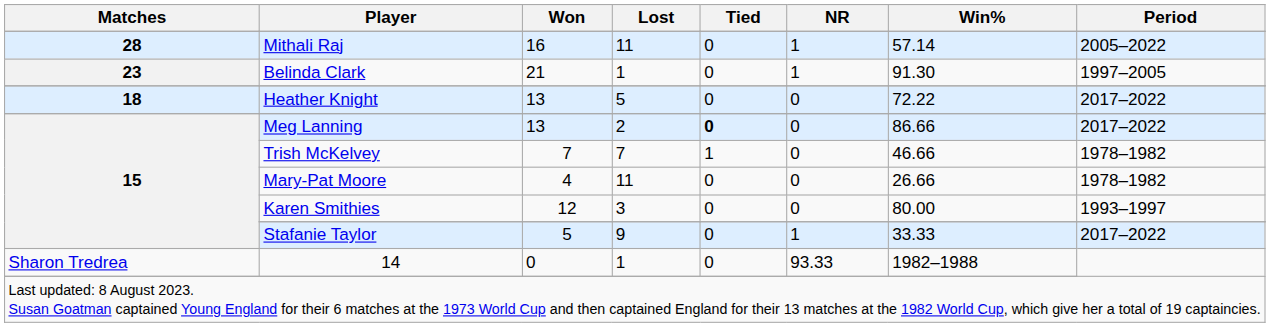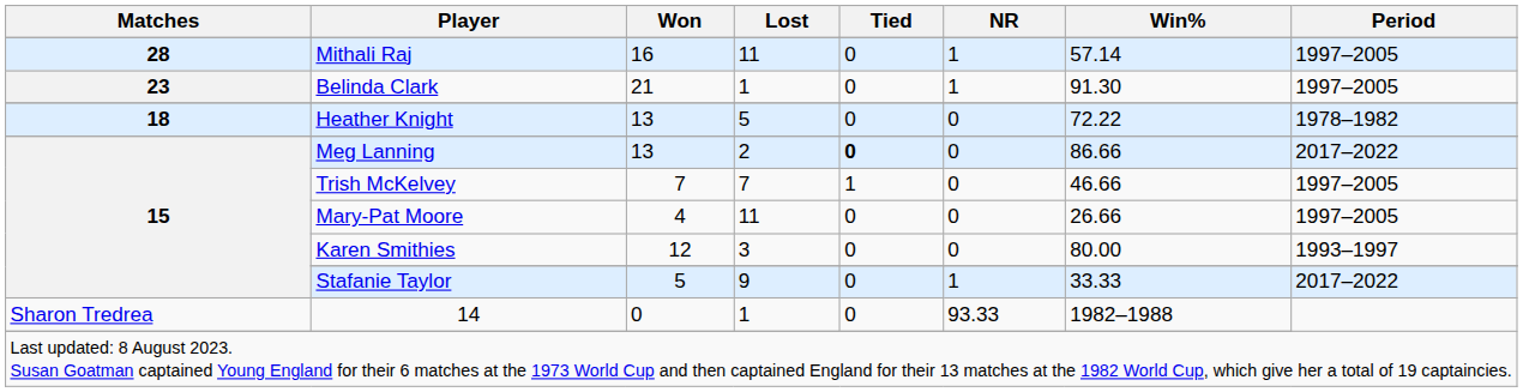 <table class="wikitable sortable defaultcenter col1left col2left">
 <tr>
 <th>Matches</th>
 <th>Player</th>
 <th>Won</th>
 <th>Lost</th>
 <th>Tied</th>
 <th>NR</th>
 <th>Win%</th>
 <th>Period</th>
 </tr>
 <tr>
 </tr>
 <tr style="background-color:#def;">
 <th style="background-color:#def;">28</th>
 <td> <a href='#'>Mithali Raj</a></td>
 <td>16</td>
 <td>11</td>
 <td>0</td>
 <td>1</td>
 <td>57.14</td>
-<td>2005–2022</td>
+<td>1997–2005</td>
 </tr>
 <tr>
 <th>23</th>
 <td> <a href='#'>Belinda Clark</a></td>
 <td>21</td>
 <td>1</td>
 <td>0</td>
 <td>1</td>
 <td>91.30</td>
 <td>1997–2005</td>
 </tr>
 <tr>
 </tr>
 <tr style="background-color:#def;">
 <th style="background-color:#def;">18</th>
 <td> <a href='#'>Heather Knight</a></td>
 <td>13</td>
 <td>5</td>
 <td>0</td>
 <td>0</td>
 <td>72.22</td>
-<td>2017–2022</td>
+<td>1978–1982</td>
 </tr>
 <tr>
 </tr>
 <tr style="background-color:#def;">
 <th rowspan=6>15</th>
 <td> <a href='#'>Meg Lanning</a></td>
 <td>13</td>
 <td>2</td>
 <td><strong>0</strong></td>
 <td>0</td>
 <td>86.66</td>
 <td>2017–2022</td>
 </tr>
 <tr>
 <td> <a href='#'>Trish McKelvey</a></td>
 <td style="text-align:center;">7</td>
 <td>7</td>
 <td>1</td>
 <td>0</td>
 <td>46.66</td>
-<td>1978–1982</td>
+<td>1997–2005</td>
 </tr>
 <tr>
 <td> <a href='#'>Mary-Pat Moore</a></td>
 <td style="text-align:center;">4</td>
 <td>11</td>
 <td>0</td>
 <td>0</td>
 <td>26.66</td>
-<td>1978–1982</td>
+<td>1997–2005</td>
 </tr>
 <tr>
 <td> <a href='#'>Karen Smithies</a></td>
 <td style="text-align:center;">12</td>
 <td>3</td>
 <td>0</td>
 <td>0</td>
 <td>80.00</td>
 <td>1993–1997</td>
 </tr>
 <tr>
 </tr>
 <tr style="background-color:#def;">
 <td> <a href='#'>Stafanie Taylor</a></td>
 <td style="text-align:center;">5</td>
 <td>9</td>
 <td>0</td>
 <td>1</td>
 <td>33.33</td>
 <td>2017–2022</td>
 </tr>
 <tr>
 <td> <a href='#'>Sharon Tredrea</a></td>
 <td style="text-align:center;">14</td>
 <td>0</td>
 <td>1</td>
 <td>0</td>
 <td>93.33</td>
 <td>1982–1988</td>
 </tr>
 <tr>
 </tr>
 <tr class="sortbottom">
 <td colspan="8"><small>Last updated: 8 August 2023.</small><br><small><a href='#'>Susan Goatman</a> captained <a href='#'>Young England</a> for their 6 matches at the <a href='#'>1973 World Cup</a> and then captained England for their 13 matches at the <a href='#'>1982 World Cup</a>, which give her a total of 19 captaincies.</small></td>
 </tr>
 </table>
